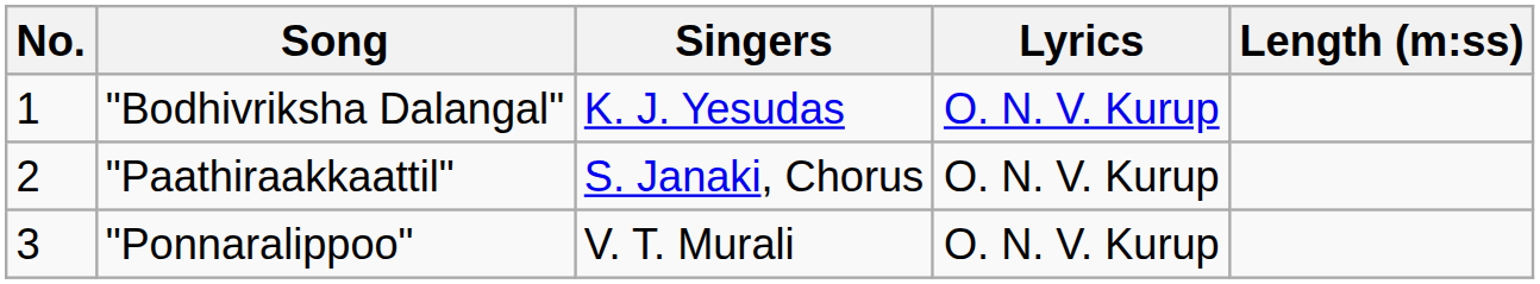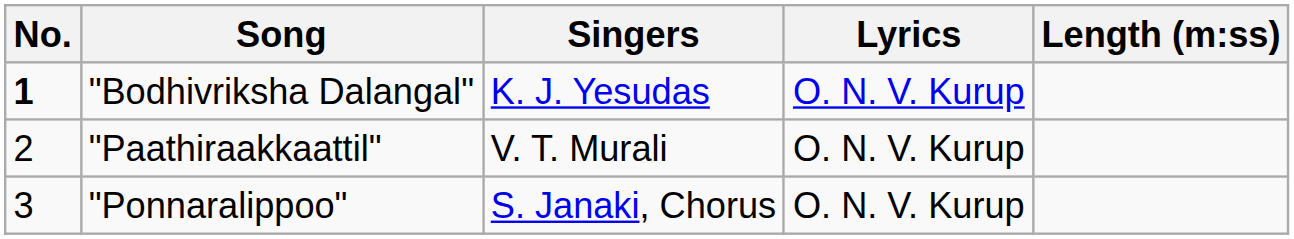 <table class="wikitable" style="font-size:95%;">
 <tr>
 <th>No.</th>
 <th>Song</th>
 <th>Singers</th>
 <th>Lyrics</th>
 <th>Length (m:ss)</th>
 </tr>
 <tr>
-<td>1</td>
+<td><strong>1</strong></td>
 <td>"Bodhivriksha Dalangal"</td>
 <td><a href='#'>K. J. Yesudas</a></td>
 <td><a href='#'>O. N. V. Kurup</a></td>
 <td></td>
 </tr>
 <tr>
 <td>2</td>
 <td>"Paathiraakkaattil"</td>
-<td><a href='#'>S. Janaki</a>, Chorus</td>
+<td>V. T. Murali</td>
 <td>O. N. V. Kurup</td>
 <td></td>
 </tr>
 <tr>
 <td>3</td>
 <td>"Ponnaralippoo"</td>
-<td>V. T. Murali</td>
+<td><a href='#'>S. Janaki</a>, Chorus</td>
 <td>O. N. V. Kurup</td>
 <td></td>
 </tr>
 </table>
